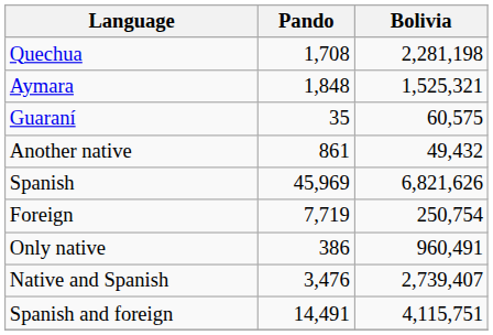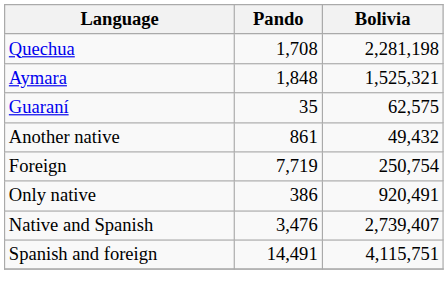 <table class="sortable wikitable" border="1" style="width:30%;" border="1">
 <tr bgcolor=silver>
 <th><strong>Language</strong></th>
 <th><strong>Pando</strong></th>
 <th><strong>Bolivia</strong></th>
 </tr>
 <tr>
 <td><a href='#'>Quechua</a></td>
 <td align="right">1,708</td>
 <td align="right">2,281,198</td>
 </tr>
 <tr>
 <td><a href='#'>Aymara</a></td>
 <td align="right">1,848</td>
 <td align="right">1,525,321</td>
 </tr>
 <tr>
 <td><a href='#'>Guaraní</a></td>
 <td align="right">35</td>
-<td align="right">60,575</td>
+<td align="right">62,575</td>
 </tr>
 <tr>
 <td>Another native</td>
 <td align="right">861</td>
 <td align="right">49,432</td>
-</tr>
-<tr>
-<td>Spanish</td>
-<td align="right">45,969</td>
-<td align="right">6,821,626</td>
 </tr>
 <tr>
 <td>Foreign</td>
 <td align="right">7,719</td>
 <td align="right">250,754</td>
 </tr>
 <tr>
 <td>Only native</td>
 <td align="right">386</td>
-<td align="right">960,491</td>
+<td align="right">920,491</td>
 </tr>
 <tr>
 <td>Native and Spanish</td>
 <td align="right">3,476</td>
 <td align="right">2,739,407</td>
 </tr>
 <tr>
 <td>Spanish and foreign</td>
 <td align="right">14,491</td>
 <td align="right">4,115,751</td>
 </tr>
 <tr>
 </tr>
 </table>
